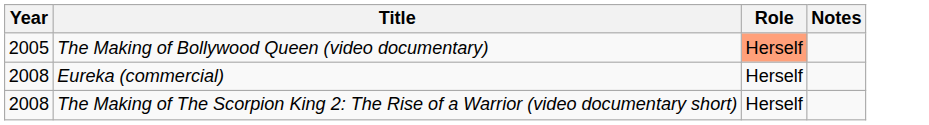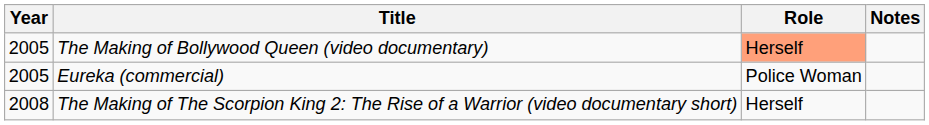 <table class="wikitable sortable">
 <tr>
 <th>Year</th>
 <th>Title</th>
 <th>Role</th>
 <th class="unsortable">Notes</th>
 </tr>
 <tr>
 <td>2005</td>
 <td><em>The Making of Bollywood Queen (video documentary)</em></td>
 <td style="background: lightsalmon;">Herself</td>
 <td></td>
 </tr>
 <tr>
-<td>2008</td>
+<td>2005</td>
 <td><em>Eureka (commercial)</em></td>
-<td>Herself</td>
+<td>Police Woman</td>
 <td></td>
 </tr>
 <tr>
 <td>2008</td>
 <td><em>The Making of The Scorpion King 2: The Rise of a Warrior (video documentary short)</em></td>
 <td>Herself</td>
 <td></td>
 </tr>
 </table>
